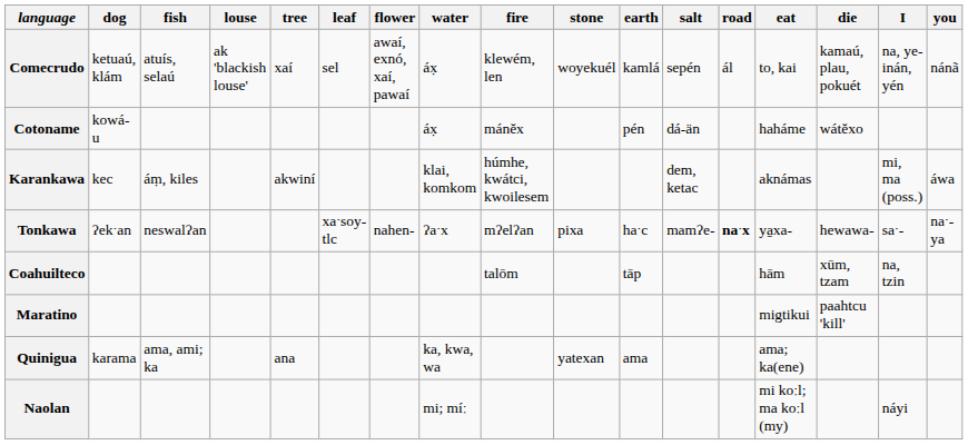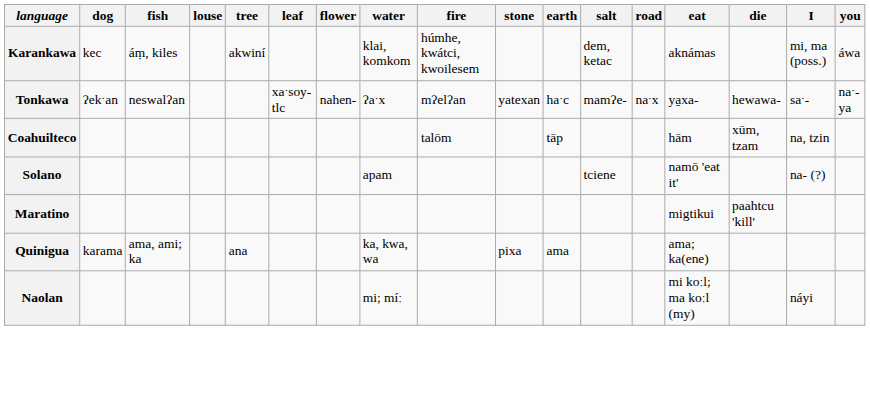 <table class="wikitable collapsible sortable" style="font-size: 85%">
 <tr>
 <th><em>language</em></th>
 <th>dog</th>
 <th>fish</th>
 <th>louse</th>
 <th>tree</th>
 <th>leaf</th>
 <th>flower</th>
 <th>water</th>
 <th>fire</th>
 <th>stone</th>
 <th>earth</th>
 <th>salt</th>
 <th>road</th>
 <th>eat</th>
 <th>die</th>
 <th>I</th>
 <th>you</th>
-</tr>
-<tr>
-<th>Comecrudo</th>
-<td>ketuaú, klám</td>
-<td>atuís, selaú</td>
-<td>ak 'blackish louse'</td>
-<td>xaí</td>
-<td>sel</td>
-<td>awaí, exnó, xaí, pawaí</td>
-<td>áx̣</td>
-<td>klewém, len</td>
-<td>woyekuél</td>
-<td>kamlá</td>
-<td>sepén</td>
-<td>ál</td>
-<td>to, kai</td>
-<td>kamaú, plau, pokuét</td>
-<td>na, ye-inán, yén</td>
-<td>nánã</td>
-</tr>
-<tr>
-<th>Cotoname</th>
-<td>kowá-u</td>
-<td></td>
-<td></td>
-<td></td>
-<td></td>
-<td></td>
-<td>áx̣</td>
-<td>mánĕx</td>
-<td></td>
-<td>pén</td>
-<td>dá-än</td>
-<td></td>
-<td>haháme</td>
-<td>wátĕxo</td>
-<td></td>
-<td></td>
 </tr>
 <tr>
 <th>Karankawa</th>
 <td>kec</td>
 <td>áṃ, kiles</td>
 <td></td>
 <td>akwiní</td>
 <td></td>
 <td></td>
 <td>klai, komkom</td>
 <td>húmhe, kwátci, kwoilesem</td>
 <td></td>
 <td></td>
 <td>dem, ketac</td>
 <td></td>
 <td>aknámas</td>
 <td></td>
 <td>mi, ma (poss.)</td>
 <td>áwa</td>
 </tr>
 <tr>
 <th>Tonkawa</th>
 <td>ʔekˑan</td>
 <td>neswalʔan</td>
 <td></td>
 <td></td>
 <td>xaˑsoy-tlc</td>
 <td>nahen-</td>
 <td>ʔaˑx</td>
 <td>mʔelʔan</td>
-<td>pixa</td>
+<td>yatexan</td>
 <td>haˑc</td>
 <td>mamʔe-</td>
-<td><strong>naˑx</strong></td>
+<td>naˑx</td>
 <td>ya̠xa-</td>
 <td>hewawa-</td>
 <td>saˑ-</td>
 <td>naˑ-ya</td>
 </tr>
 <tr>
 <th>Coahuilteco</th>
 <td></td>
 <td></td>
 <td></td>
 <td></td>
 <td></td>
 <td></td>
 <td></td>
 <td>talōm</td>
 <td></td>
 <td>tāp</td>
 <td></td>
 <td></td>
 <td>hām</td>
 <td>xūm, tzam</td>
 <td>na, tzin</td>
+<td></td>
+</tr>
+<tr>
+<th>Solano</th>
+<td></td>
+<td></td>
+<td></td>
+<td></td>
+<td></td>
+<td></td>
+<td>apam</td>
+<td></td>
+<td></td>
+<td></td>
+<td>tciene</td>
+<td></td>
+<td>namō 'eat it'</td>
+<td></td>
+<td>na- (?)</td>
 <td></td>
 </tr>
 <tr>
 <th>Maratino</th>
 <td></td>
 <td></td>
 <td></td>
 <td></td>
 <td></td>
 <td></td>
 <td></td>
 <td></td>
 <td></td>
 <td></td>
 <td></td>
 <td></td>
 <td>migtikui</td>
 <td>paahtcu 'kill'</td>
 <td></td>
 <td></td>
 </tr>
 <tr>
 <th>Quinigua</th>
 <td>karama</td>
 <td>ama, ami; ka</td>
 <td></td>
 <td>ana</td>
 <td></td>
 <td></td>
 <td>ka, kwa, wa</td>
 <td></td>
-<td>yatexan</td>
+<td>pixa</td>
 <td>ama</td>
 <td></td>
 <td></td>
 <td>ama; ka(ene)</td>
 <td></td>
 <td></td>
 <td></td>
 </tr>
 <tr>
 <th>Naolan</th>
 <td></td>
 <td></td>
 <td></td>
 <td></td>
 <td></td>
 <td></td>
 <td>mi; míː</td>
 <td></td>
 <td></td>
 <td></td>
 <td></td>
 <td></td>
 <td>mi koːl; ma koːl (my)</td>
 <td></td>
 <td>náyi</td>
 <td></td>
 </tr>
 </table>
